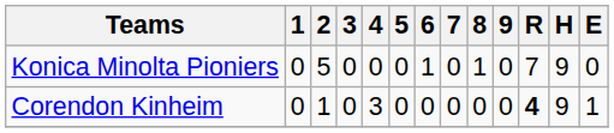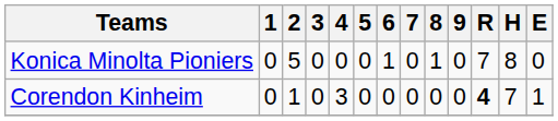 <table class="wikitable">
 <tr>
 <th>Teams</th>
 <th>1</th>
 <th>2</th>
 <th>3</th>
 <th>4</th>
 <th>5</th>
 <th>6</th>
 <th>7</th>
 <th>8</th>
 <th>9</th>
 <th>R</th>
 <th>H</th>
 <th>E</th>
 </tr>
 <tr>
 <td><a href='#'>Konica Minolta Pioniers</a></td>
 <td>0</td>
 <td>5</td>
 <td>0</td>
 <td>0</td>
 <td>0</td>
 <td>1</td>
 <td>0</td>
 <td>1</td>
 <td>0</td>
 <td>7</td>
-<td>9</td>
+<td>8</td>
 <td>0</td>
 </tr>
 <tr>
 <td><a href='#'>Corendon Kinheim</a></td>
 <td>0</td>
 <td>1</td>
 <td>0</td>
 <td>3</td>
 <td>0</td>
 <td>0</td>
 <td>0</td>
 <td>0</td>
 <td>0</td>
 <td><strong>4</strong></td>
-<td>9</td>
+<td>7</td>
 <td>1</td>
 </tr>
 <tr>
 </tr>
 </table>
